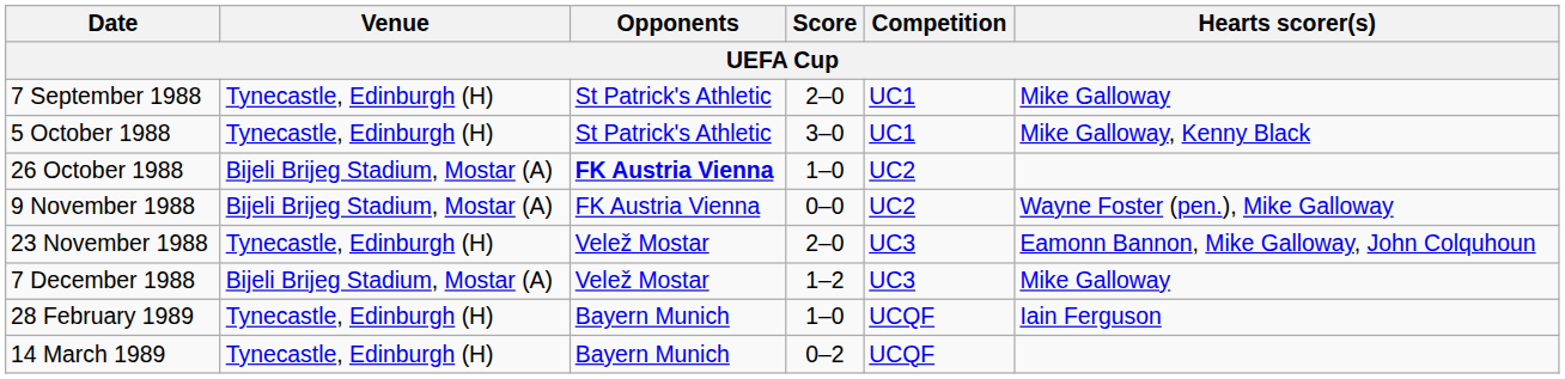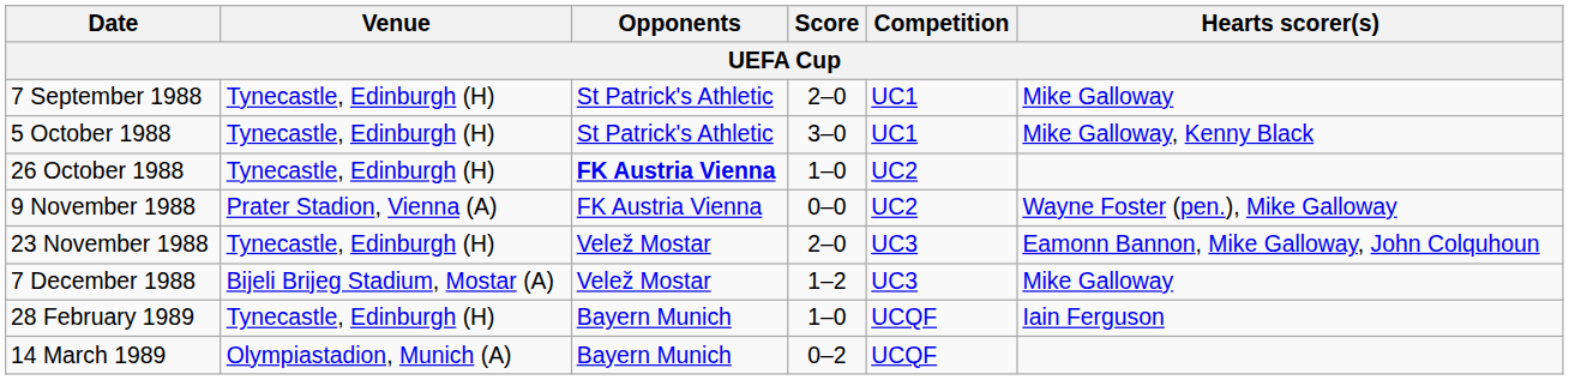 <table class="wikitable" width=85%>
 <tr>
 <th>Date</th>
 <th>Venue</th>
 <th>Opponents</th>
 <th>Score</th>
 <th>Competition</th>
 <th>Hearts scorer(s)</th>
 </tr>
 <tr>
 <th colspan=7>UEFA Cup</th>
 </tr>
 <tr>
 <td>7 September 1988</td>
 <td><a href='#'>Tynecastle</a>, <a href='#'>Edinburgh</a> (H)</td>
 <td><a href='#'>St Patrick's Athletic</a></td>
 <td align=center>2–0</td>
 <td><a href='#'>UC1</a></td>
 <td><a href='#'>Mike Galloway</a></td>
 </tr>
 <tr>
 <td>5 October 1988</td>
 <td><a href='#'>Tynecastle</a>, <a href='#'>Edinburgh</a> (H)</td>
 <td><a href='#'>St Patrick's Athletic</a></td>
 <td align=center>3–0</td>
 <td><a href='#'>UC1</a></td>
 <td><a href='#'>Mike Galloway</a>, <a href='#'>Kenny Black</a></td>
 </tr>
 <tr>
 <td>26 October 1988</td>
-<td><a href='#'>Bijeli Brijeg Stadium</a>, <a href='#'>Mostar</a> (A)</td>
+<td><a href='#'>Tynecastle</a>, <a href='#'>Edinburgh</a> (H)</td>
 <td><strong><a href='#'>FK Austria Vienna</a></strong></td>
 <td align=center>1–0</td>
 <td><a href='#'>UC2</a></td>
 <td></td>
 </tr>
 <tr>
 <td>9 November 1988</td>
-<td><a href='#'>Bijeli Brijeg Stadium</a>, <a href='#'>Mostar</a> (A)</td>
+<td><a href='#'>Prater Stadion</a>, <a href='#'>Vienna</a> (A)</td>
 <td><a href='#'>FK Austria Vienna</a></td>
 <td align=center>0–0</td>
 <td><a href='#'>UC2</a></td>
 <td><a href='#'>Wayne Foster</a> (<a href='#'>pen.</a>), <a href='#'>Mike Galloway</a></td>
 </tr>
 <tr>
 <td>23 November 1988</td>
 <td><a href='#'>Tynecastle</a>, <a href='#'>Edinburgh</a> (H)</td>
 <td><a href='#'>Velež Mostar</a></td>
 <td align=center>2–0</td>
 <td><a href='#'>UC3</a></td>
 <td><a href='#'>Eamonn Bannon</a>, <a href='#'>Mike Galloway</a>, <a href='#'>John Colquhoun</a></td>
 </tr>
 <tr>
 <td>7 December 1988</td>
 <td><a href='#'>Bijeli Brijeg Stadium</a>, <a href='#'>Mostar</a> (A)</td>
 <td><a href='#'>Velež Mostar</a></td>
 <td align=center>1–2</td>
 <td><a href='#'>UC3</a></td>
 <td><a href='#'>Mike Galloway</a></td>
 </tr>
 <tr>
 <td>28 February 1989</td>
 <td><a href='#'>Tynecastle</a>, <a href='#'>Edinburgh</a> (H)</td>
 <td><a href='#'>Bayern Munich</a></td>
 <td align=center>1–0</td>
 <td><a href='#'>UCQF</a></td>
 <td><a href='#'>Iain Ferguson</a></td>
 </tr>
 <tr>
 <td>14 March 1989</td>
-<td><a href='#'>Tynecastle</a>, <a href='#'>Edinburgh</a> (H)</td>
+<td><a href='#'>Olympiastadion</a>, <a href='#'>Munich</a> (A)</td>
 <td><a href='#'>Bayern Munich</a></td>
 <td align=center>0–2</td>
 <td><a href='#'>UCQF</a></td>
 <td></td>
 </tr>
 </table>
